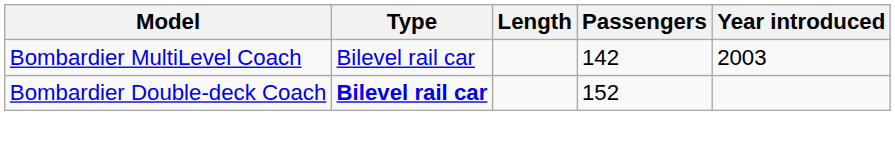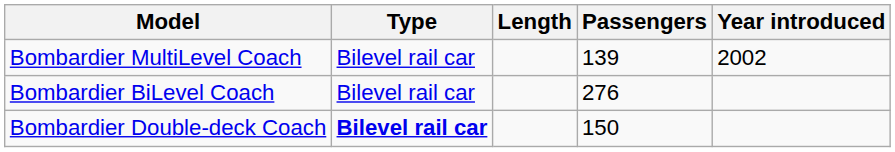 <table class="wikitable sortable">
 <tr>
 <th>Model</th>
 <th>Type</th>
 <th>Length</th>
 <th>Passengers</th>
 <th>Year introduced</th>
 </tr>
 <tr>
 <td><a href='#'>Bombardier MultiLevel Coach</a></td>
 <td><a href='#'>Bilevel rail car</a></td>
 <td></td>
-<td>142</td>
-<td>2003</td>
+<td>139</td>
+<td>2002</td>
+</tr>
+<tr>
+<td><a href='#'>Bombardier BiLevel Coach</a></td>
+<td><a href='#'>Bilevel rail car</a></td>
+<td></td>
+<td>276</td>
+<td></td>
 </tr>
 <tr>
 <td><a href='#'>Bombardier Double-deck Coach</a></td>
 <td><strong><a href='#'>Bilevel rail car</a></strong></td>
 <td></td>
-<td>152</td>
+<td>150</td>
 <td></td>
 </tr>
 </table>
